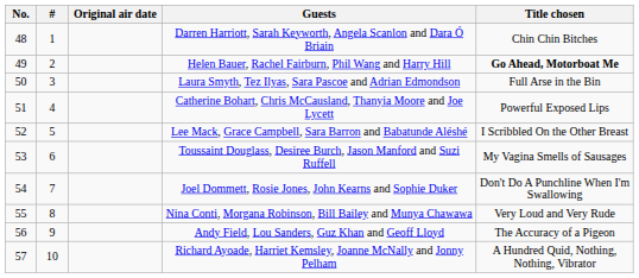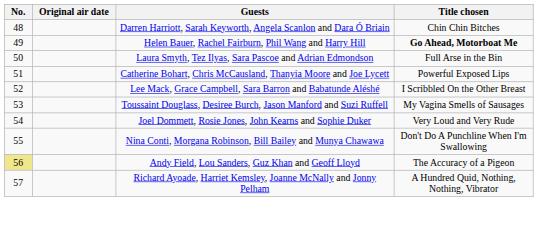 <table class="wikitable" style="text-align:center;">
 <tr>
 <th style="width:5%;">No.</th>
-<th style="width:5%;">#</th>
 <th style="width:15%;">Original air date</th>
 <th style="width:50%;">Guests</th>
 <th style="width:25%;">Title chosen</th>
 </tr>
 <tr>
 <td>48</td>
-<td>1</td>
 <td></td>
 <td><a href='#'>Darren Harriott</a>, <a href='#'>Sarah Keyworth</a>, <a href='#'>Angela Scanlon</a> and <a href='#'>Dara Ó Briain</a></td>
 <td>Chin Chin Bitches</td>
 </tr>
 <tr>
 <td>49</td>
-<td>2</td>
 <td></td>
 <td><a href='#'>Helen Bauer</a>, <a href='#'>Rachel Fairburn</a>, <a href='#'>Phil Wang</a> and <a href='#'>Harry Hill</a></td>
 <td><strong>Go Ahead, Motorboat Me</strong></td>
 </tr>
 <tr>
 <td>50</td>
-<td>3</td>
 <td></td>
 <td><a href='#'>Laura Smyth</a>, <a href='#'>Tez Ilyas</a>, <a href='#'>Sara Pascoe</a> and <a href='#'>Adrian Edmondson</a></td>
 <td>Full Arse in the Bin</td>
 </tr>
 <tr>
 <td>51</td>
-<td>4</td>
 <td></td>
 <td><a href='#'>Catherine Bohart</a>, <a href='#'>Chris McCausland</a>, <a href='#'>Thanyia Moore</a> and <a href='#'>Joe Lycett</a></td>
 <td>Powerful Exposed Lips</td>
 </tr>
 <tr>
 <td>52</td>
-<td>5</td>
 <td></td>
 <td><a href='#'>Lee Mack</a>, <a href='#'>Grace Campbell</a>, <a href='#'>Sara Barron</a> and <a href='#'>Babatunde Aléshé</a></td>
 <td>I Scribbled On the Other Breast</td>
 </tr>
 <tr>
 <td>53</td>
-<td>6</td>
 <td></td>
 <td><a href='#'>Toussaint Douglass</a>, <a href='#'>Desiree Burch</a>, <a href='#'>Jason Manford</a> and <a href='#'>Suzi Ruffell</a></td>
 <td>My Vagina Smells of Sausages</td>
 </tr>
 <tr>
 <td>54</td>
-<td>7</td>
 <td></td>
 <td><a href='#'>Joel Dommett</a>, <a href='#'>Rosie Jones</a>, <a href='#'>John Kearns</a> and <a href='#'>Sophie Duker</a></td>
+<td>Very Loud and Very Rude</td>
+</tr>
+<tr>
+<td>55</td>
+<td></td>
+<td><a href='#'>Nina Conti</a>, <a href='#'>Morgana Robinson</a>, <a href='#'>Bill Bailey</a> and <a href='#'>Munya Chawawa</a></td>
 <td>Don't Do A Punchline When I'm Swallowing</td>
 </tr>
 <tr>
-<td>55</td>
-<td>8</td>
-<td></td>
-<td><a href='#'>Nina Conti</a>, <a href='#'>Morgana Robinson</a>, <a href='#'>Bill Bailey</a> and <a href='#'>Munya Chawawa</a></td>
-<td>Very Loud and Very Rude</td>
-</tr>
-<tr>
-<td>56</td>
-<td>9</td>
+<td style="background: khaki;">56</td>
 <td></td>
 <td><a href='#'>Andy Field</a>, <a href='#'>Lou Sanders</a>, <a href='#'>Guz Khan</a> and <a href='#'>Geoff Lloyd</a></td>
 <td>The Accuracy of a Pigeon</td>
 </tr>
 <tr>
 <td>57</td>
-<td>10</td>
 <td></td>
 <td><a href='#'>Richard Ayoade</a>, <a href='#'>Harriet Kemsley</a>, <a href='#'>Joanne McNally</a> and <a href='#'>Jonny Pelham</a></td>
 <td>A Hundred Quid, Nothing, Nothing, Vibrator</td>
 </tr>
 </table>
